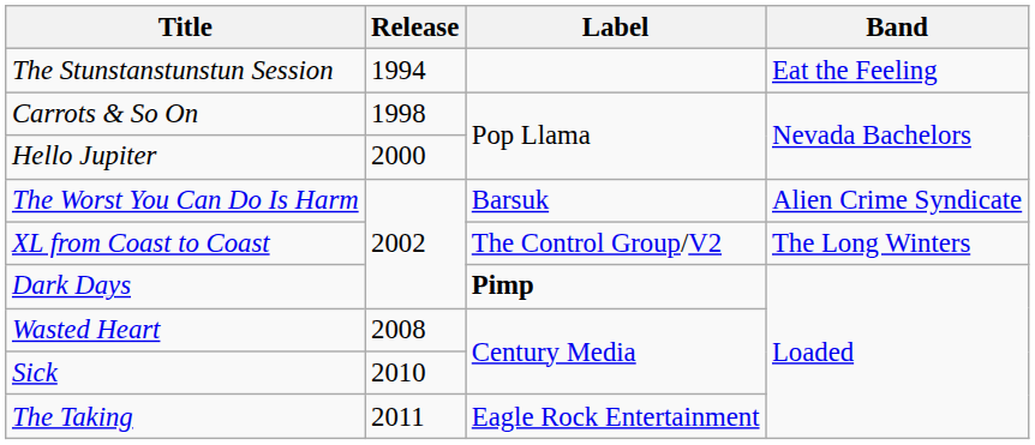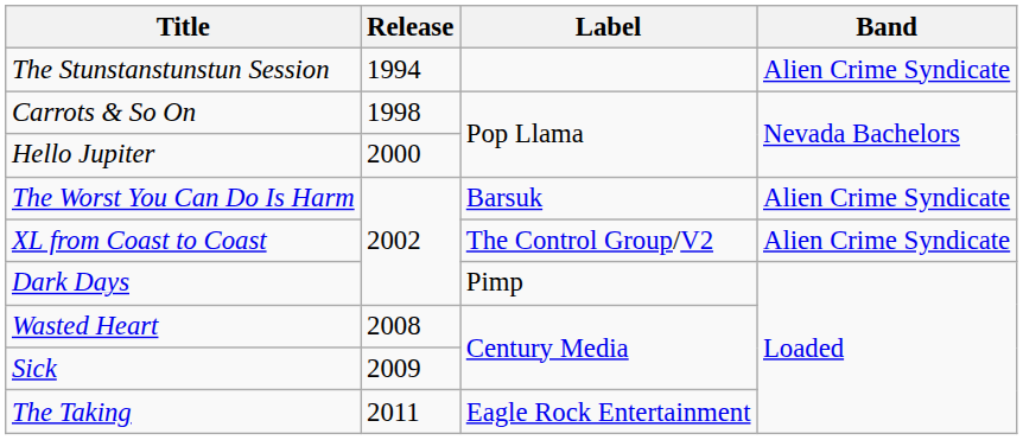 <table class="wikitable">
 <tr>
 <th>Title</th>
 <th>Release</th>
 <th>Label</th>
 <th>Band</th>
 </tr>
 <tr>
 <td><em>The Stunstanstunstun Session</em></td>
 <td>1994</td>
 <td></td>
-<td><a href='#'>Eat the Feeling</a></td>
+<td><a href='#'>Alien Crime Syndicate</a></td>
 </tr>
 <tr>
 <td><em>Carrots & So On</em></td>
 <td>1998</td>
 <td rowspan=2>Pop Llama</td>
 <td rowspan=2><a href='#'>Nevada Bachelors</a></td>
 </tr>
 <tr>
 <td><em>Hello Jupiter</em></td>
 <td>2000</td>
 </tr>
 <tr>
 <td><em><a href='#'>The Worst You Can Do Is Harm</a></em></td>
 <td rowspan=3>2002</td>
 <td><a href='#'>Barsuk</a></td>
 <td><a href='#'>Alien Crime Syndicate</a></td>
 </tr>
 <tr>
 <td><em><a href='#'>XL from Coast to Coast</a></em></td>
 <td><a href='#'>The Control Group</a>/<a href='#'>V2</a></td>
-<td><a href='#'>The Long Winters</a></td>
+<td><a href='#'>Alien Crime Syndicate</a></td>
 </tr>
 <tr>
 <td><em><a href='#'>Dark Days</a></em></td>
-<td><strong>Pimp</strong></td>
+<td>Pimp</td>
 <td rowspan=4><a href='#'>Loaded</a></td>
 </tr>
 <tr>
 <td><em><a href='#'>Wasted Heart</a></em></td>
 <td>2008</td>
 <td rowspan=2><a href='#'>Century Media</a></td>
 </tr>
 <tr>
 <td><em><a href='#'>Sick</a></em></td>
-<td>2010</td>
+<td>2009</td>
 </tr>
 <tr>
 <td><em><a href='#'>The Taking</a></em></td>
 <td>2011</td>
 <td><a href='#'>Eagle Rock Entertainment</a></td>
 </tr>
 </table>
